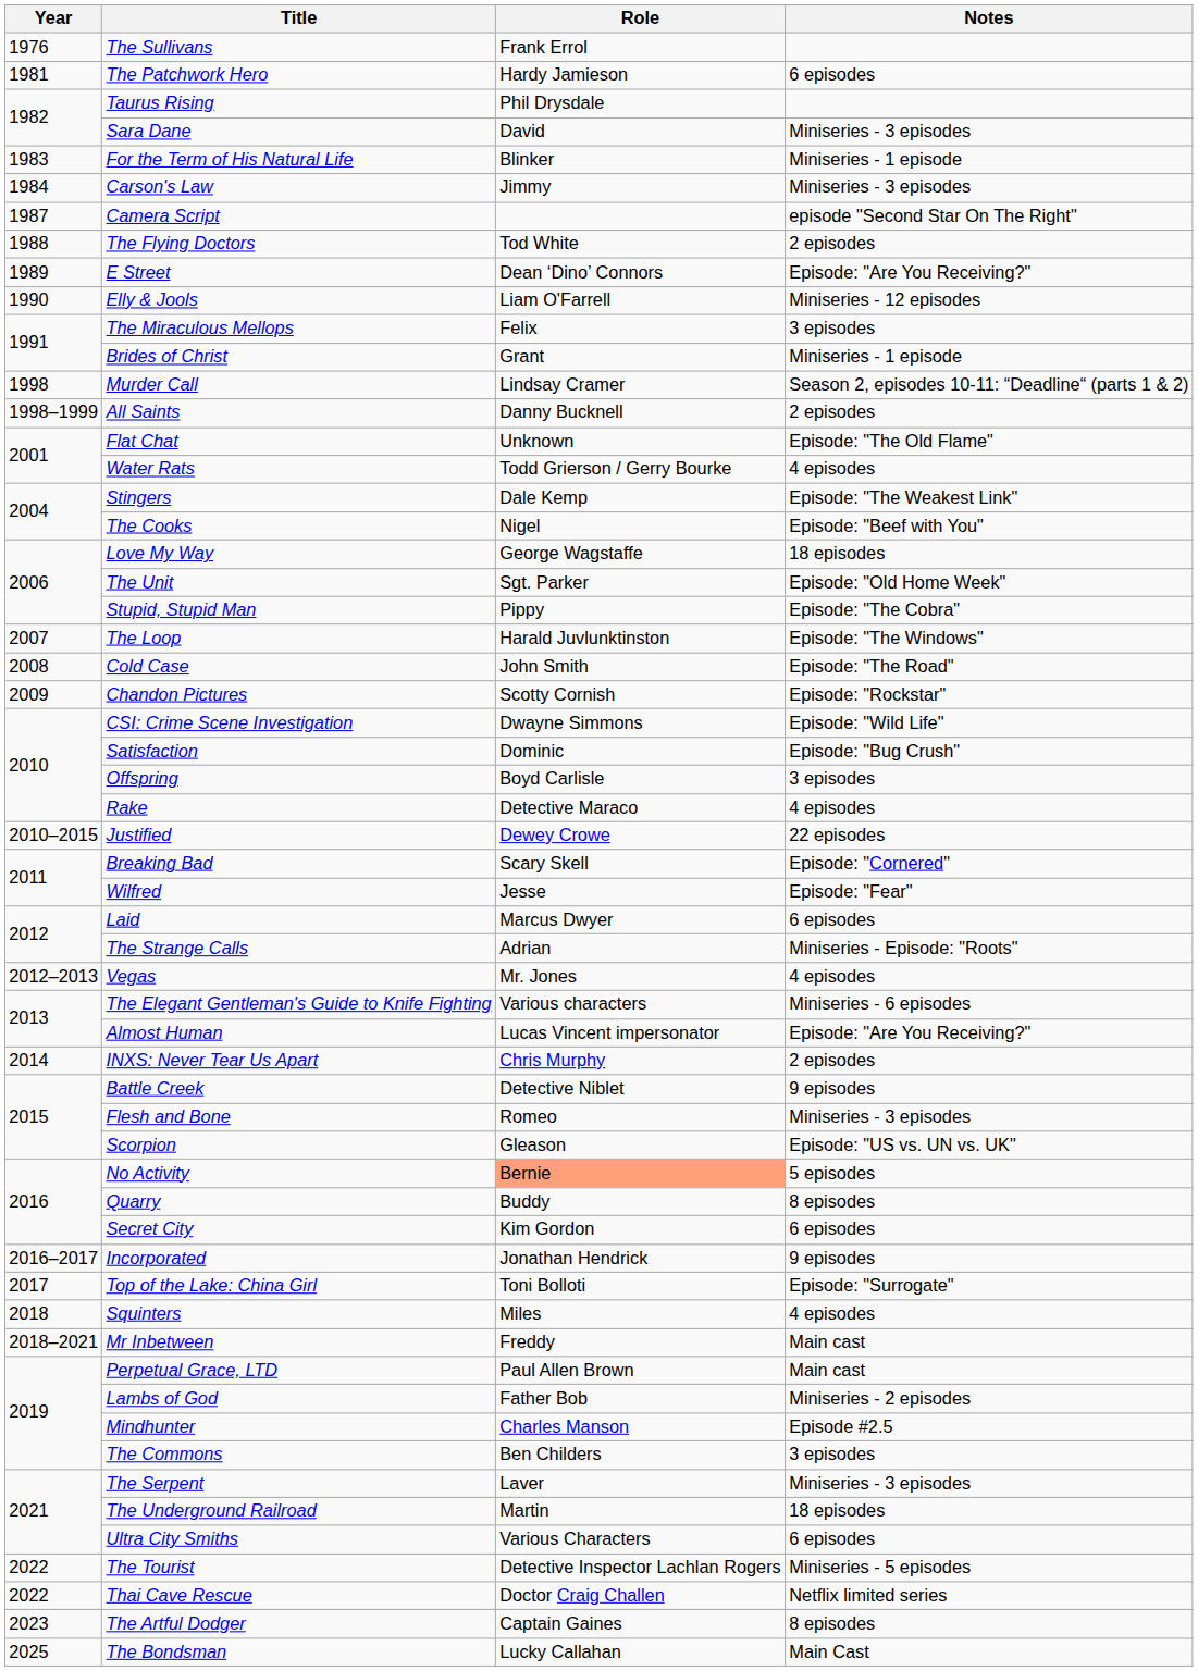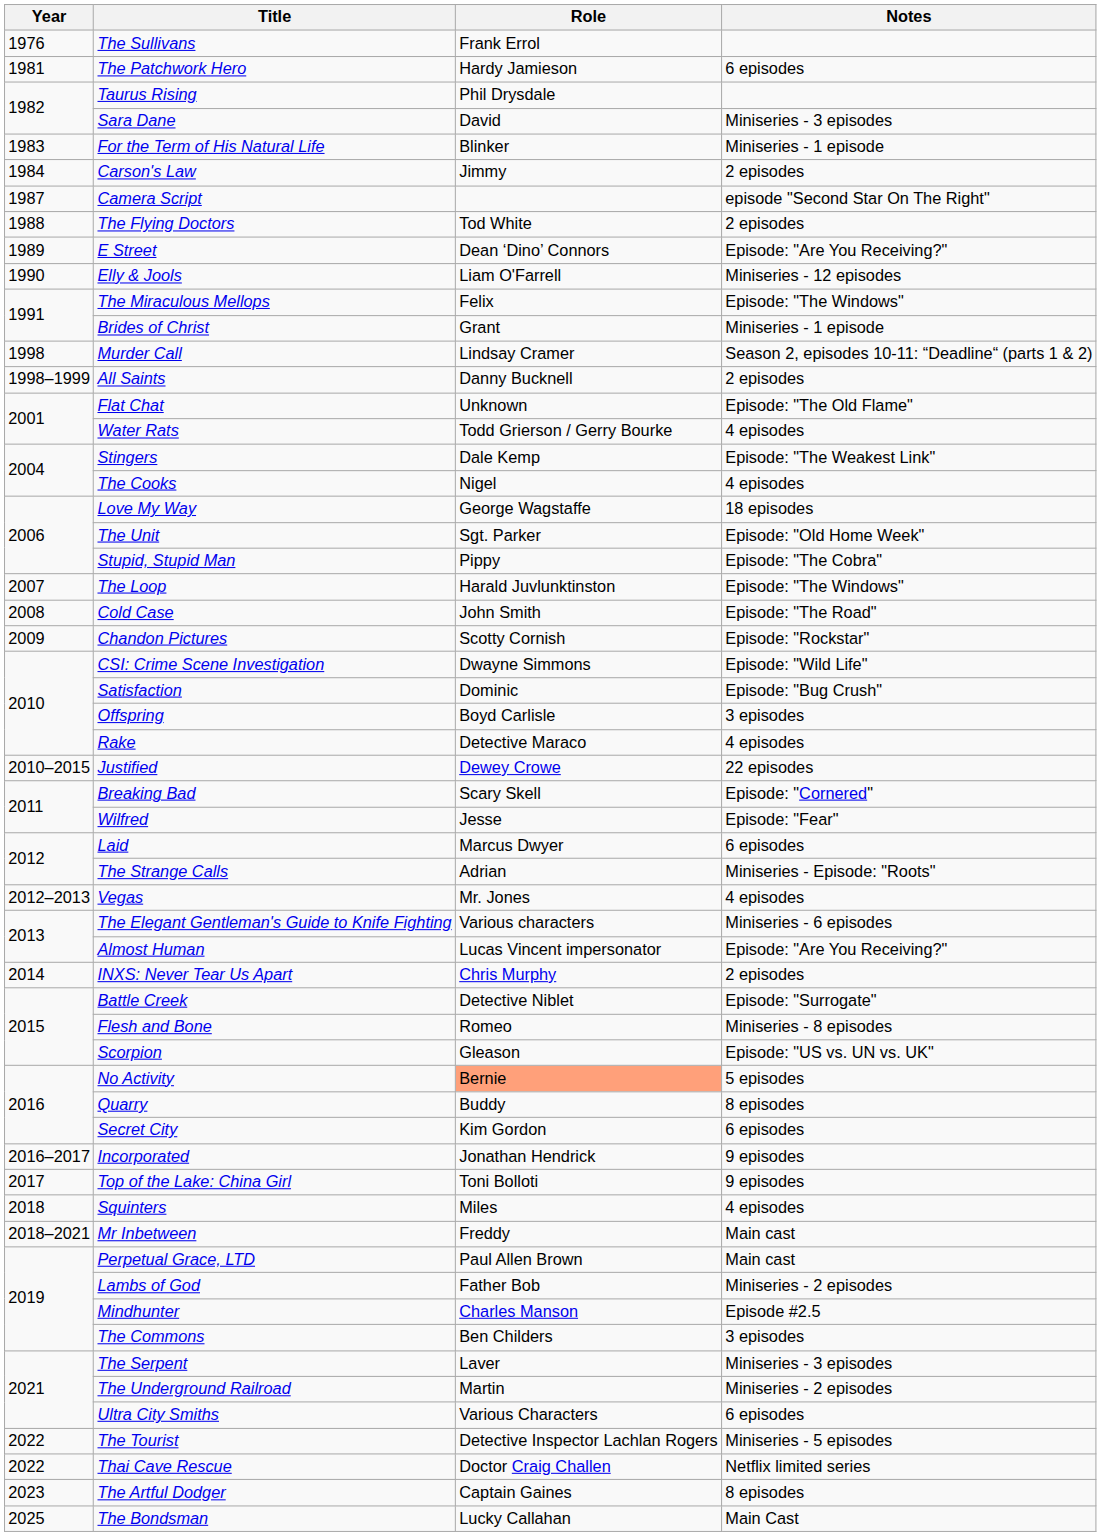 <table class="wikitable sortable">
 <tr>
 <th>Year</th>
 <th>Title</th>
 <th>Role</th>
 <th scope="col" class="unsortable">Notes</th>
 </tr>
 <tr>
 <td>1976</td>
 <td><em><a href='#'>The Sullivans</a></em></td>
 <td>Frank Errol</td>
 <td></td>
 </tr>
 <tr>
 <td>1981</td>
 <td><em><a href='#'>The Patchwork Hero</a></em></td>
 <td>Hardy Jamieson</td>
 <td>6 episodes</td>
 </tr>
 <tr>
 <td rowspan="2">1982</td>
 <td><em><a href='#'>Taurus Rising</a></em></td>
 <td>Phil Drysdale</td>
 <td></td>
 </tr>
 <tr>
 <td><em><a href='#'>Sara Dane</a></em></td>
 <td>David</td>
 <td>Miniseries - 3 episodes</td>
 </tr>
 <tr>
 <td>1983</td>
 <td><em><a href='#'>For the Term of His Natural Life</a></em></td>
 <td>Blinker</td>
 <td>Miniseries - 1 episode</td>
 </tr>
 <tr>
 <td>1984</td>
 <td><em><a href='#'>Carson's Law</a></em></td>
 <td>Jimmy</td>
-<td>Miniseries - 3 episodes</td>
+<td>2 episodes</td>
 </tr>
 <tr>
 <td>1987</td>
 <td><em><a href='#'>Camera Script</a></em></td>
 <td></td>
 <td>episode "Second Star On The Right"</td>
 </tr>
 <tr>
 <td>1988</td>
 <td><em><a href='#'>The Flying Doctors</a></em></td>
 <td>Tod White</td>
 <td>2 episodes</td>
 </tr>
 <tr>
 <td>1989</td>
 <td><em><a href='#'>E Street</a></em></td>
 <td>Dean ‘Dino’ Connors</td>
 <td>Episode: "Are You Receiving?"</td>
 </tr>
 <tr>
 <td>1990</td>
 <td><em><a href='#'>Elly & Jools</a></em></td>
 <td>Liam O'Farrell</td>
 <td>Miniseries - 12 episodes</td>
 </tr>
 <tr>
 <td rowspan="2">1991</td>
 <td><em><a href='#'>The Miraculous Mellops</a></em></td>
 <td>Felix</td>
-<td>3 episodes</td>
+<td>Episode: "The Windows"</td>
 </tr>
 <tr>
 <td><em><a href='#'>Brides of Christ</a></em></td>
 <td>Grant</td>
 <td>Miniseries - 1 episode</td>
 </tr>
 <tr>
 <td>1998</td>
 <td><em><a href='#'>Murder Call</a></em></td>
 <td>Lindsay Cramer</td>
 <td>Season 2, episodes 10-11: “Deadline“ (parts 1 & 2)</td>
 </tr>
 <tr>
 <td>1998–1999</td>
 <td><em><a href='#'>All Saints</a></em></td>
 <td>Danny Bucknell</td>
 <td>2 episodes</td>
 </tr>
 <tr>
 <td rowspan="2">2001</td>
 <td><em><a href='#'>Flat Chat</a></em></td>
 <td>Unknown</td>
 <td>Episode: "The Old Flame"</td>
 </tr>
 <tr>
 <td><em><a href='#'>Water Rats</a></em></td>
 <td>Todd Grierson / Gerry Bourke</td>
 <td>4 episodes</td>
 </tr>
 <tr>
 <td rowspan="2">2004</td>
 <td><em><a href='#'>Stingers</a></em></td>
 <td>Dale Kemp</td>
 <td>Episode: "The Weakest Link"</td>
 </tr>
 <tr>
 <td><em><a href='#'>The Cooks</a></em></td>
 <td>Nigel</td>
-<td>Episode: "Beef with You"</td>
+<td>4 episodes</td>
 </tr>
 <tr>
 <td rowspan="3">2006</td>
 <td><em><a href='#'>Love My Way</a></em></td>
 <td>George Wagstaffe</td>
 <td>18 episodes</td>
 </tr>
 <tr>
 <td><em><a href='#'>The Unit</a></em></td>
 <td>Sgt. Parker</td>
 <td>Episode: "Old Home Week"</td>
 </tr>
 <tr>
 <td><em><a href='#'>Stupid, Stupid Man</a></em></td>
 <td>Pippy</td>
 <td>Episode: "The Cobra"</td>
 </tr>
 <tr>
 <td>2007</td>
 <td><em><a href='#'>The Loop</a></em></td>
 <td>Harald Juvlunktinston</td>
 <td>Episode: "The Windows"</td>
 </tr>
 <tr>
 <td>2008</td>
 <td><em><a href='#'>Cold Case</a></em></td>
 <td>John Smith</td>
 <td>Episode: "The Road"</td>
 </tr>
 <tr>
 <td>2009</td>
 <td><em><a href='#'>Chandon Pictures</a></em></td>
 <td>Scotty Cornish</td>
 <td>Episode: "Rockstar"</td>
 </tr>
 <tr>
 <td rowspan="4">2010</td>
 <td><em><a href='#'>CSI: Crime Scene Investigation</a></em></td>
 <td>Dwayne Simmons</td>
 <td>Episode: "Wild Life"</td>
 </tr>
 <tr>
 <td><em><a href='#'>Satisfaction</a></em></td>
 <td>Dominic</td>
 <td>Episode: "Bug Crush"</td>
 </tr>
 <tr>
 <td><em><a href='#'>Offspring</a></em></td>
 <td>Boyd Carlisle</td>
 <td>3 episodes</td>
 </tr>
 <tr>
 <td><em><a href='#'>Rake</a></em></td>
 <td>Detective Maraco</td>
 <td>4 episodes</td>
 </tr>
 <tr>
 <td>2010–2015</td>
 <td><em><a href='#'>Justified</a></em></td>
 <td><a href='#'>Dewey Crowe</a></td>
 <td>22 episodes</td>
 </tr>
 <tr>
 <td rowspan="2">2011</td>
 <td><em><a href='#'>Breaking Bad</a></em></td>
 <td>Scary Skell</td>
 <td>Episode: "<a href='#'>Cornered</a>"</td>
 </tr>
 <tr>
 <td><em><a href='#'>Wilfred</a></em></td>
 <td>Jesse</td>
 <td>Episode: "Fear"</td>
 </tr>
 <tr>
 <td rowspan="2">2012</td>
 <td><em><a href='#'>Laid</a></em></td>
 <td>Marcus Dwyer</td>
 <td>6 episodes</td>
 </tr>
 <tr>
 <td><em><a href='#'>The Strange Calls</a></em></td>
 <td>Adrian</td>
 <td>Miniseries - Episode: "Roots"</td>
 </tr>
 <tr>
 <td>2012–2013</td>
 <td><em><a href='#'>Vegas</a></em></td>
 <td>Mr. Jones</td>
 <td>4 episodes</td>
 </tr>
 <tr>
 <td rowspan="2">2013</td>
 <td><em><a href='#'>The Elegant Gentleman's Guide to Knife Fighting</a></em></td>
 <td>Various characters</td>
 <td>Miniseries - 6 episodes</td>
 </tr>
 <tr>
 <td><em><a href='#'>Almost Human</a></em></td>
 <td>Lucas Vincent impersonator</td>
 <td>Episode: "Are You Receiving?"</td>
 </tr>
 <tr>
 <td>2014</td>
 <td><em><a href='#'>INXS: Never Tear Us Apart</a></em></td>
 <td><a href='#'>Chris Murphy</a></td>
 <td>2 episodes</td>
 </tr>
 <tr>
 <td rowspan="3">2015</td>
 <td><em><a href='#'>Battle Creek</a></em></td>
 <td>Detective Niblet</td>
-<td>9 episodes</td>
+<td>Episode: "Surrogate"</td>
 </tr>
 <tr>
 <td><em><a href='#'>Flesh and Bone</a></em></td>
 <td>Romeo</td>
-<td>Miniseries - 3 episodes</td>
+<td>Miniseries - 8 episodes</td>
 </tr>
 <tr>
 <td><em><a href='#'>Scorpion</a></em></td>
 <td>Gleason</td>
 <td>Episode: "US vs. UN vs. UK"</td>
 </tr>
 <tr>
 <td rowspan="3">2016</td>
 <td><em><a href='#'>No Activity</a></em></td>
 <td style="background: lightsalmon;">Bernie</td>
 <td>5 episodes</td>
 </tr>
 <tr>
 <td><em><a href='#'>Quarry</a></em></td>
 <td>Buddy</td>
 <td>8 episodes</td>
 </tr>
 <tr>
 <td><em><a href='#'>Secret City</a></em></td>
 <td>Kim Gordon</td>
 <td>6 episodes</td>
 </tr>
 <tr>
 <td>2016–2017</td>
 <td><em><a href='#'>Incorporated</a></em></td>
 <td>Jonathan Hendrick</td>
 <td>9 episodes</td>
 </tr>
 <tr>
 <td>2017</td>
 <td><em><a href='#'>Top of the Lake: China Girl</a></em></td>
 <td>Toni Bolloti</td>
-<td>Episode: "Surrogate"</td>
+<td>9 episodes</td>
 </tr>
 <tr>
 <td>2018</td>
 <td><em><a href='#'>Squinters</a></em></td>
 <td>Miles</td>
 <td>4 episodes</td>
 </tr>
 <tr>
 <td>2018–2021</td>
 <td><em><a href='#'>Mr Inbetween</a></em></td>
 <td>Freddy</td>
 <td>Main cast</td>
 </tr>
 <tr>
 <td rowspan="4">2019</td>
 <td><em><a href='#'>Perpetual Grace, LTD</a></em></td>
 <td>Paul Allen Brown</td>
 <td>Main cast</td>
 </tr>
 <tr>
 <td><em><a href='#'>Lambs of God</a></em></td>
 <td>Father Bob</td>
 <td>Miniseries - 2 episodes</td>
 </tr>
 <tr>
 <td><em><a href='#'>Mindhunter</a></em></td>
 <td><a href='#'>Charles Manson</a></td>
 <td>Episode #2.5</td>
 </tr>
 <tr>
 <td><em><a href='#'>The Commons</a></em></td>
 <td>Ben Childers</td>
 <td>3 episodes</td>
 </tr>
 <tr>
 <td rowspan="3">2021</td>
 <td><em><a href='#'>The Serpent</a></em></td>
 <td>Laver</td>
 <td>Miniseries - 3 episodes</td>
 </tr>
 <tr>
 <td><em><a href='#'>The Underground Railroad</a></em></td>
 <td>Martin</td>
-<td>18 episodes</td>
+<td>Miniseries - 2 episodes</td>
 </tr>
 <tr>
 <td><em><a href='#'>Ultra City Smiths</a></em></td>
 <td>Various Characters</td>
 <td>6 episodes</td>
 </tr>
 <tr>
 <td>2022</td>
 <td><em><a href='#'>The Tourist</a></em></td>
 <td>Detective Inspector Lachlan Rogers</td>
 <td>Miniseries - 5 episodes</td>
 </tr>
 <tr>
 <td>2022</td>
 <td><em><a href='#'>Thai Cave Rescue</a></em></td>
 <td>Doctor <a href='#'>Craig Challen</a></td>
 <td>Netflix limited series</td>
 </tr>
 <tr>
 <td>2023</td>
 <td><em><a href='#'>The Artful Dodger</a></em></td>
 <td>Captain Gaines</td>
 <td>8 episodes</td>
 </tr>
 <tr>
 <td>2025</td>
 <td><em><a href='#'>The Bondsman</a></em></td>
 <td>Lucky Callahan</td>
 <td>Main Cast</td>
 </tr>
 </table>
